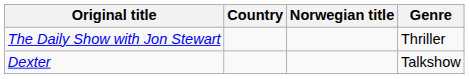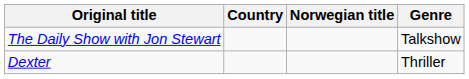 <table class="wikitable">
 <tr>
 <th>Original title</th>
 <th>Country</th>
 <th>Norwegian title</th>
 <th>Genre</th>
 </tr>
 <tr>
 <td><em><a href='#'>The Daily Show with Jon Stewart</a></em></td>
 <td></td>
 <td></td>
-<td>Thriller</td>
+<td>Talkshow</td>
 </tr>
 <tr>
 <td><em><a href='#'>Dexter</a></em></td>
 <td></td>
 <td></td>
-<td>Talkshow</td>
+<td>Thriller</td>
 </tr>
 </table>
